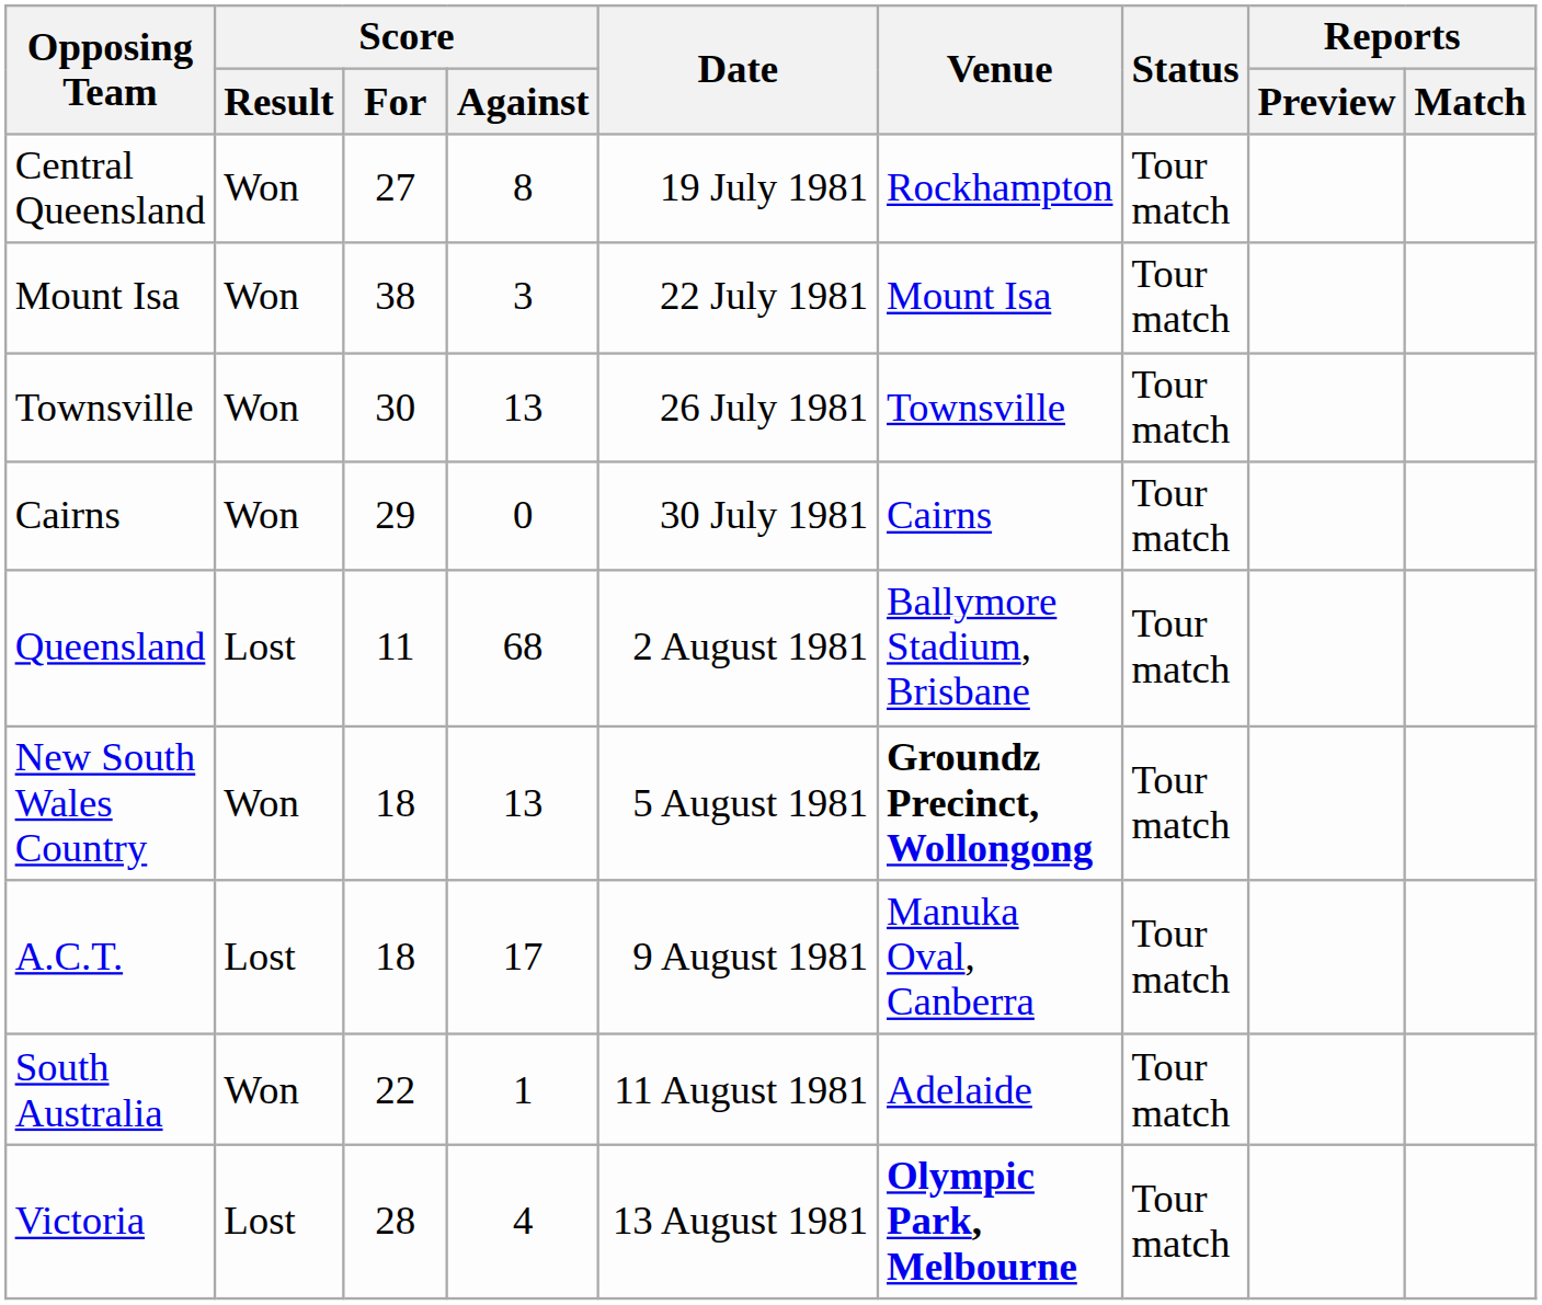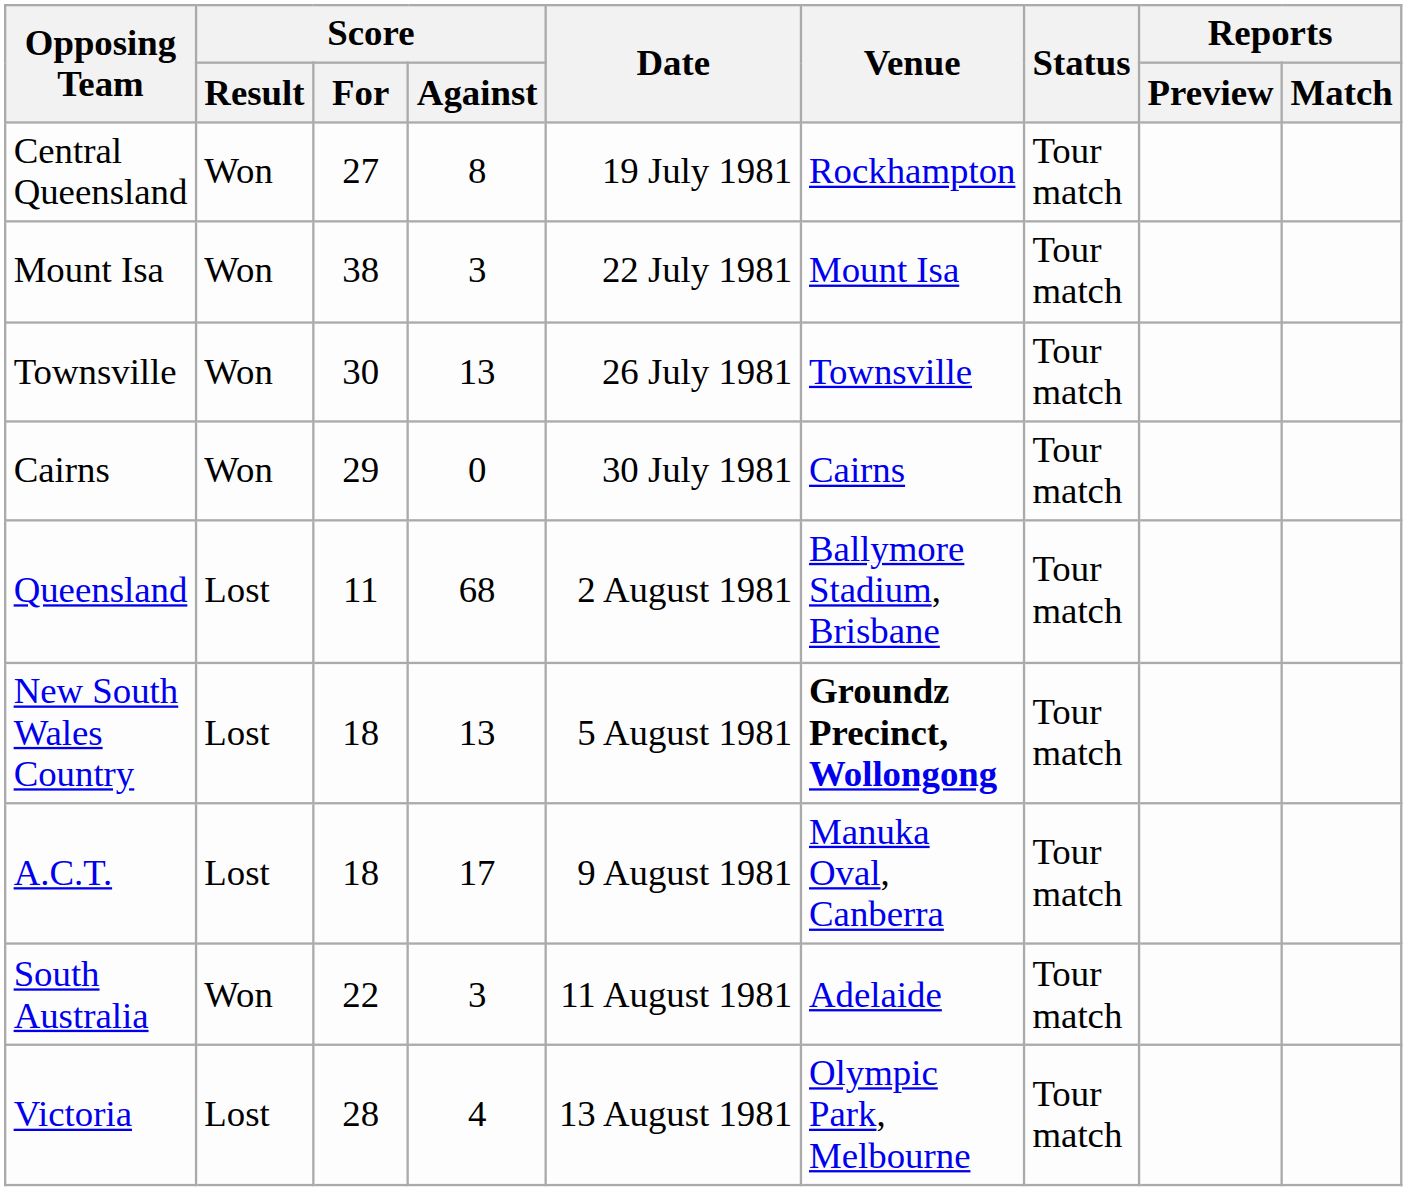 <table class=wikitable>
 <tr>
 <th rowspan=2>Opposing Team</th>
 <th colspan=3>Score</th>
 <th rowspan=2>Date</th>
 <th rowspan=2>Venue</th>
 <th rowspan=2>Status</th>
 <th colspan=2>Reports</th>
 </tr>
 <tr>
 <th>Result</th>
 <th>For</th>
 <th>Against</th>
 <th>Preview</th>
 <th>Match</th>
 </tr>
 <tr bgcolor=#fdfdfd>
 <td>Central Queensland</td>
 <td>Won</td>
 <td align=center width=40>27</td>
 <td align=center width=40>8</td>
 <td width=140 align=right>19 July 1981</td>
 <td><a href='#'>Rockhampton</a></td>
 <td>Tour match</td>
 <td></td>
 <td></td>
 </tr>
 <tr bgcolor=#fdfdfd>
 <td>Mount Isa</td>
 <td>Won</td>
 <td align=center width=40>38</td>
 <td align=center width=40>3</td>
 <td width=140 align=right>22 July 1981</td>
 <td><a href='#'>Mount Isa</a></td>
 <td>Tour match</td>
 <td></td>
 <td></td>
 </tr>
 <tr bgcolor=#fdfdfd>
 <td>Townsville</td>
 <td>Won</td>
 <td align=center width=40>30</td>
 <td align=center width=40>13</td>
 <td width=140 align=right>26 July 1981</td>
 <td><a href='#'>Townsville</a></td>
 <td>Tour match</td>
 <td></td>
 <td></td>
 </tr>
 <tr bgcolor=#fdfdfd>
 <td>Cairns</td>
 <td>Won</td>
 <td align=center width=40>29</td>
 <td align=center width=40>0</td>
 <td width=140 align=right>30 July 1981</td>
 <td><a href='#'>Cairns</a></td>
 <td>Tour match</td>
 <td></td>
 <td></td>
 </tr>
 <tr bgcolor=#fdfdfd>
 <td><a href='#'>Queensland</a></td>
 <td>Lost</td>
 <td align=center width=40>11</td>
 <td align=center width=40>68</td>
 <td width=140 align=right>2 August 1981</td>
 <td><a href='#'>Ballymore Stadium</a>, <a href='#'>Brisbane</a></td>
 <td>Tour match</td>
 <td></td>
 <td></td>
 </tr>
 <tr bgcolor=#fdfdfd>
 <td><a href='#'>New South Wales Country</a></td>
-<td>Won</td>
+<td>Lost</td>
 <td align=center width=40>18</td>
 <td align=center width=40>13</td>
 <td width=140 align=right>5 August 1981</td>
 <td><strong>Groundz Precinct, <a href='#'>Wollongong</a></strong></td>
 <td>Tour match</td>
 <td></td>
 <td></td>
 </tr>
 <tr bgcolor=#fdfdfd>
 <td><a href='#'>A.C.T.</a></td>
 <td>Lost</td>
 <td align=center width=40>18</td>
 <td align=center width=40>17</td>
 <td width=140 align=right>9 August 1981</td>
 <td><a href='#'>Manuka Oval</a>, <a href='#'>Canberra</a></td>
 <td>Tour match</td>
 <td></td>
 <td></td>
 </tr>
 <tr bgcolor=#fdfdfd>
 <td><a href='#'>South Australia</a></td>
 <td>Won</td>
 <td align=center width=40>22</td>
-<td align=center width=40>1</td>
+<td align=center width=40>3</td>
 <td width=140 align=right>11 August 1981</td>
 <td><a href='#'>Adelaide</a></td>
 <td>Tour match</td>
 <td></td>
 <td></td>
 </tr>
 <tr bgcolor=#fdfdfd>
 <td><a href='#'>Victoria</a></td>
 <td>Lost</td>
 <td align=center width=40>28</td>
 <td align=center width=40>4</td>
 <td width=140 align=right>13 August 1981</td>
-<td><strong><a href='#'>Olympic Park</a>, <a href='#'>Melbourne</a></strong></td>
+<td><a href='#'>Olympic Park</a>, <a href='#'>Melbourne</a></td>
 <td>Tour match</td>
 <td></td>
 <td></td>
 </tr>
 </table>
